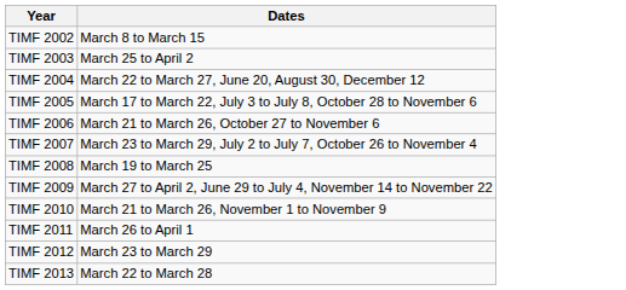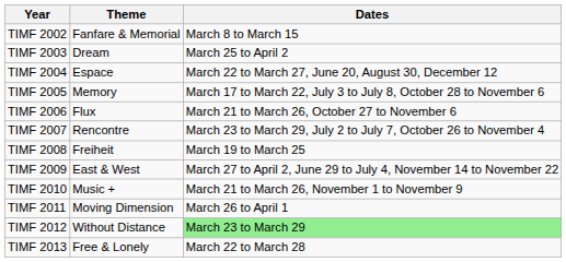 <table class="wikitable">
 <tr>
 <th>Year</th>
+<th>Theme</th>
 <th>Dates</th>
 </tr>
 <tr>
 <td>TIMF 2002</td>
+<td>Fanfare & Memorial</td>
 <td>March 8 to March 15</td>
 </tr>
 <tr>
 <td>TIMF 2003</td>
+<td>Dream</td>
 <td>March 25 to April 2</td>
 </tr>
 <tr>
 <td>TIMF 2004</td>
+<td>Espace</td>
 <td>March 22 to March 27, June 20, August 30, December 12</td>
 </tr>
 <tr>
 <td>TIMF 2005</td>
+<td>Memory</td>
 <td>March 17 to March 22, July 3 to July 8, October 28 to November 6</td>
 </tr>
 <tr>
 <td>TIMF 2006</td>
+<td>Flux</td>
 <td>March 21 to March 26, October 27 to November 6</td>
 </tr>
 <tr>
 <td>TIMF 2007</td>
+<td>Rencontre</td>
 <td>March 23 to March 29, July 2 to July 7, October 26 to November 4</td>
 </tr>
 <tr>
 <td>TIMF 2008</td>
+<td>Freiheit</td>
 <td>March 19 to March 25</td>
 </tr>
 <tr>
 <td>TIMF 2009</td>
+<td>East & West</td>
 <td>March 27 to April 2, June 29 to July 4, November 14 to November 22</td>
 </tr>
 <tr>
 <td>TIMF 2010</td>
+<td>Music +</td>
 <td>March 21 to March 26, November 1 to November 9</td>
 </tr>
 <tr>
 <td>TIMF 2011</td>
+<td>Moving Dimension</td>
 <td>March 26 to April 1</td>
 </tr>
 <tr>
 <td>TIMF 2012</td>
-<td>March 23 to March 29</td>
+<td>Without Distance</td>
+<td style="background: lightgreen;">March 23 to March 29</td>
 </tr>
 <tr>
 <td>TIMF 2013</td>
+<td>Free & Lonely</td>
 <td>March 22 to March 28</td>
 </tr>
 </table>
